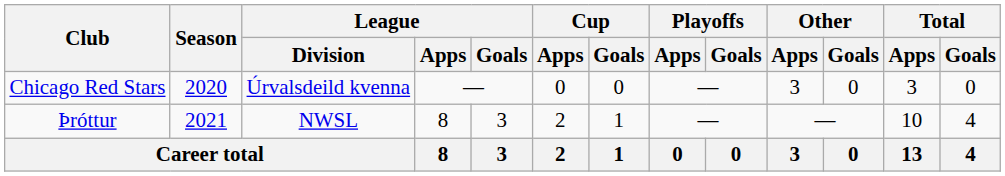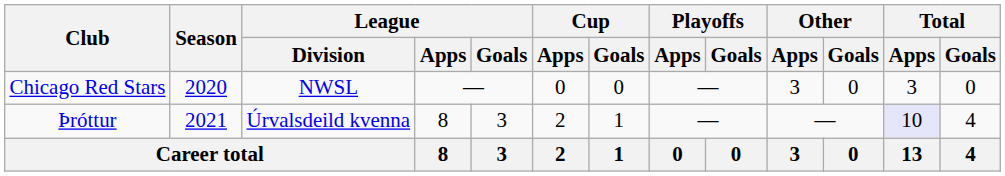 <table class="wikitable" style="text-align:center">
 <tr>
 <th rowspan="2">Club</th>
 <th rowspan="2">Season</th>
 <th colspan="3">League</th>
 <th colspan="2">Cup</th>
 <th colspan="2">Playoffs</th>
 <th colspan="2">Other</th>
 <th colspan="2">Total</th>
 </tr>
 <tr>
 <th>Division</th>
 <th>Apps</th>
 <th>Goals</th>
 <th>Apps</th>
 <th>Goals</th>
 <th>Apps</th>
 <th>Goals</th>
 <th>Apps</th>
 <th>Goals</th>
 <th>Apps</th>
 <th>Goals</th>
 </tr>
 <tr>
 <td><a href='#'>Chicago Red Stars</a></td>
 <td><a href='#'>2020</a></td>
-<td><a href='#'>Úrvalsdeild kvenna</a></td>
+<td><a href='#'>NWSL</a></td>
 <td colspan="2">—</td>
 <td>0</td>
 <td>0</td>
 <td colspan="2">—</td>
 <td>3</td>
 <td>0</td>
 <td>3</td>
 <td>0</td>
 </tr>
 <tr>
 <td><a href='#'>Þróttur</a></td>
 <td><a href='#'>2021</a></td>
-<td><a href='#'>NWSL</a></td>
+<td><a href='#'>Úrvalsdeild kvenna</a></td>
 <td>8</td>
 <td>3</td>
 <td>2</td>
 <td>1</td>
 <td colspan="2">—</td>
 <td colspan="2">—</td>
-<td>10</td>
+<td style="background: lavender;">10</td>
 <td>4</td>
 </tr>
 <tr>
 <th colspan="3">Career total</th>
 <th>8</th>
 <th>3</th>
 <th>2</th>
 <th>1</th>
 <th>0</th>
 <th>0</th>
 <th>3</th>
 <th>0</th>
 <th>13</th>
 <th>4</th>
 </tr>
 </table>
